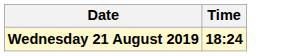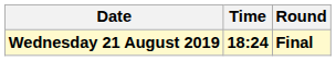 <table class="wikitable">
 <tr>
 <th>Date</th>
 <th>Time</th>
+<th>Round</th>
 </tr>
 <tr>
 <td style=background:lemonchiffon><strong>Wednesday 21 August 2019</strong></td>
 <td style=background:lemonchiffon><strong>18:24</strong></td>
+<td style=background:lemonchiffon><strong>Final</strong></td>
 </tr>
 </table>
